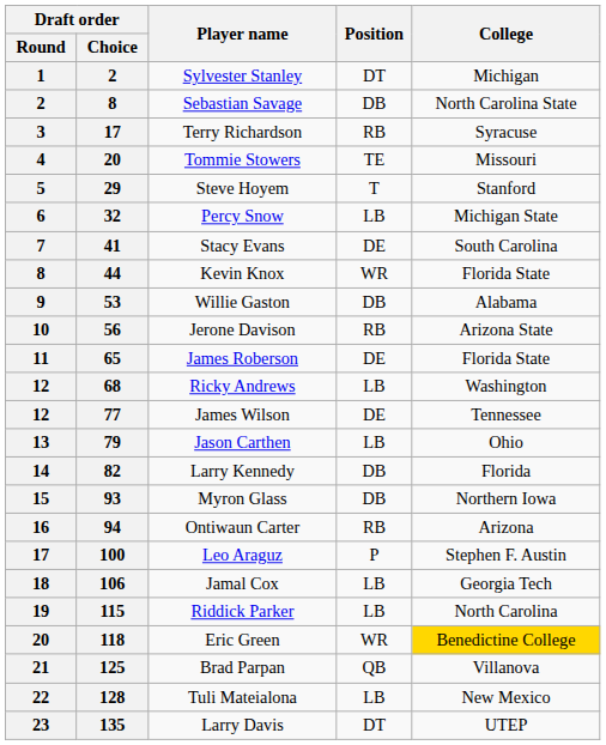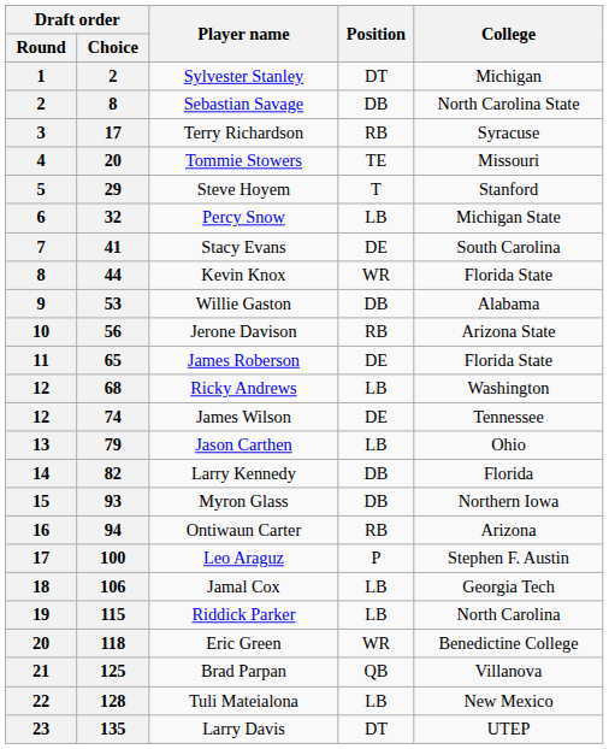 <table class="wikitable" style="font-size:95%; text-align:center">
 <tr>
 <th width="120" colspan="2">Draft order</th>
 <th width="160" rowspan="2">Player name</th>
 <th width="60"  rowspan="2">Position</th>
 <th width="160" rowspan="2">College</th>
 </tr>
 <tr>
 <th>Round</th>
 <th>Choice</th>
 </tr>
 <tr>
 <th>1</th>
 <th>2</th>
 <td><a href='#'>Sylvester Stanley</a></td>
 <td>DT</td>
 <td>Michigan</td>
 </tr>
 <tr>
 <th>2</th>
 <th>8</th>
 <td><a href='#'>Sebastian Savage</a></td>
 <td>DB</td>
 <td>North Carolina State</td>
 </tr>
 <tr>
 <th>3</th>
 <th>17</th>
 <td>Terry Richardson</td>
 <td>RB</td>
 <td>Syracuse</td>
 </tr>
 <tr>
 <th>4</th>
 <th>20</th>
 <td><a href='#'>Tommie Stowers</a></td>
 <td>TE</td>
 <td>Missouri</td>
 </tr>
 <tr>
 <th>5</th>
 <th>29</th>
 <td>Steve Hoyem</td>
 <td>T</td>
 <td>Stanford</td>
 </tr>
 <tr>
 <th>6</th>
 <th>32</th>
 <td><a href='#'>Percy Snow</a></td>
 <td>LB</td>
 <td>Michigan State</td>
 </tr>
 <tr>
 <th>7</th>
 <th>41</th>
 <td>Stacy Evans</td>
 <td>DE</td>
 <td>South Carolina</td>
 </tr>
 <tr>
 <th>8</th>
 <th>44</th>
 <td>Kevin Knox</td>
 <td>WR</td>
 <td>Florida State</td>
 </tr>
 <tr>
 <th>9</th>
 <th>53</th>
 <td>Willie Gaston</td>
 <td>DB</td>
 <td>Alabama</td>
 </tr>
 <tr>
 <th>10</th>
 <th>56</th>
 <td>Jerone Davison</td>
 <td>RB</td>
 <td>Arizona State</td>
 </tr>
 <tr>
 <th>11</th>
 <th>65</th>
 <td><a href='#'>James Roberson</a></td>
 <td>DE</td>
 <td>Florida State</td>
 </tr>
 <tr>
 <th>12</th>
 <th>68</th>
 <td><a href='#'>Ricky Andrews</a></td>
 <td>LB</td>
 <td>Washington</td>
 </tr>
 <tr align="center">
 <th>12</th>
-<th>77</th>
+<th>74</th>
 <td>James Wilson</td>
 <td>DE</td>
 <td>Tennessee</td>
 </tr>
 <tr>
 <th>13</th>
 <th>79</th>
 <td><a href='#'>Jason Carthen</a></td>
 <td>LB</td>
 <td>Ohio</td>
 </tr>
 <tr>
 <th>14</th>
 <th>82</th>
 <td>Larry Kennedy</td>
 <td>DB</td>
 <td>Florida</td>
 </tr>
 <tr>
 <th>15</th>
 <th>93</th>
 <td>Myron Glass</td>
 <td>DB</td>
 <td>Northern Iowa</td>
 </tr>
 <tr>
 <th>16</th>
 <th>94</th>
 <td>Ontiwaun Carter</td>
 <td>RB</td>
 <td>Arizona</td>
 </tr>
 <tr>
 <th>17</th>
 <th>100</th>
 <td><a href='#'>Leo Araguz</a></td>
 <td>P</td>
 <td>Stephen F. Austin</td>
 </tr>
 <tr>
 <th>18</th>
 <th>106</th>
 <td>Jamal Cox</td>
 <td>LB</td>
 <td>Georgia Tech</td>
 </tr>
 <tr>
 <th>19</th>
 <th>115</th>
 <td><a href='#'>Riddick Parker</a></td>
 <td>LB</td>
 <td>North Carolina</td>
 </tr>
 <tr>
 <th>20</th>
 <th>118</th>
 <td>Eric Green</td>
 <td>WR</td>
-<td style="background: gold;">Benedictine College</td>
+<td>Benedictine College</td>
 </tr>
 <tr>
 <th>21</th>
 <th>125</th>
 <td>Brad Parpan</td>
 <td>QB</td>
 <td>Villanova</td>
 </tr>
 <tr>
 <th>22</th>
 <th>128</th>
 <td>Tuli Mateialona</td>
 <td>LB</td>
 <td>New Mexico</td>
 </tr>
 <tr>
 <th>23</th>
 <th>135</th>
 <td>Larry Davis</td>
 <td>DT</td>
 <td>UTEP</td>
 </tr>
 </table>
